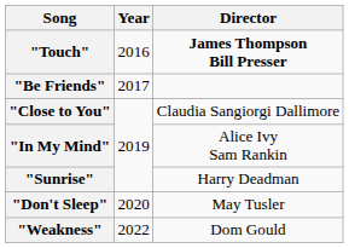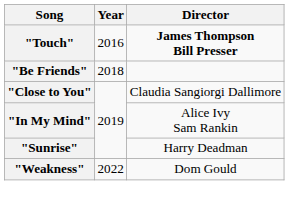 <table class="wikitable plainrowheaders" style="text-align:center;">
 <tr>
 <th>Song</th>
 <th>Year</th>
 <th>Director</th>
 </tr>
 <tr>
 <th scope="row">"Touch"</th>
 <td>2016</td>
 <td><strong>James Thompson<br>Bill Presser</strong></td>
 </tr>
 <tr>
 <th scope="row">"Be Friends"</th>
-<td>2017</td>
+<td>2018</td>
 <td></td>
 </tr>
 <tr>
 <th scope="row">"Close to You"<br></th>
 <td rowspan="3">2019</td>
 <td>Claudia Sangiorgi Dallimore</td>
 </tr>
 <tr>
 <th scope="row">"In My Mind"<br></th>
 <td>Alice Ivy<br>Sam Rankin</td>
 </tr>
 <tr>
 <th scope="row">"Sunrise"<br></th>
 <td>Harry Deadman</td>
 </tr>
 <tr>
-<th scope="row">"Don't Sleep"<br></th>
-<td>2020</td>
-<td>May Tusler</td>
-</tr>
-<tr>
 <th scope="row">"Weakness"<br></th>
 <td>2022</td>
 <td>Dom Gould</td>
 </tr>
 </table>
